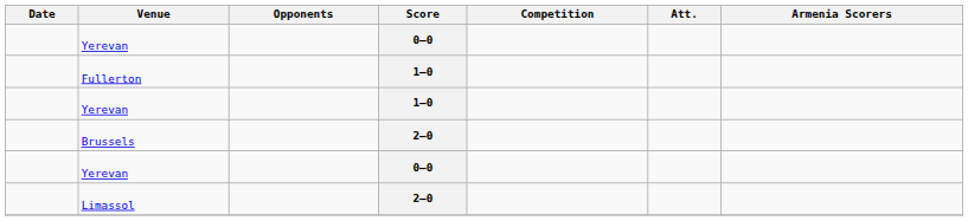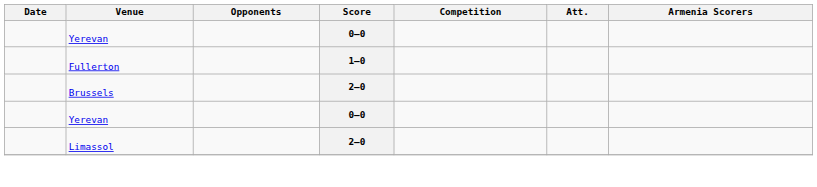 <table class="wikitable" width=80% style="font-size: 90%">
 <tr>
 <th scope=col>Date</th>
 <th scope=col>Venue</th>
 <th scope=col>Opponents</th>
 <th scope=col>Score</th>
 <th scope=col>Competition</th>
 <th scope=col>Att.</th>
 <th scope=col>Armenia Scorers</th>
 </tr>
 <tr>
 <td></td>
 <td align="left"><br><a href='#'>Yerevan</a></td>
 <td></td>
 <th scope=row style=text-align:center>0–0</th>
 <td></td>
 <td></td>
 <td></td>
 </tr>
 <tr>
 <td></td>
 <td align="left"><br><a href='#'>Fullerton</a></td>
-<td></td>
-<th scope=row style=text-align:center>1–0</th>
-<td></td>
-<td></td>
-<td></td>
-</tr>
-<tr>
-<td></td>
-<td><br><a href='#'>Yerevan</a></td>
 <td></td>
 <th scope=row style=text-align:center>1–0</th>
 <td></td>
 <td></td>
 <td></td>
 </tr>
 <tr>
 <td></td>
 <td><br><a href='#'>Brussels</a></td>
 <td></td>
 <th scope=row style=text-align:center>2–0</th>
 <td></td>
 <td></td>
 <td></td>
 </tr>
 <tr>
 <td></td>
 <td><br><a href='#'>Yerevan</a></td>
 <td></td>
 <th scope=row style=text-align:center>0–0</th>
 <td></td>
 <td></td>
 <td></td>
 </tr>
 <tr>
 <td></td>
 <td><br> <a href='#'>Limassol</a></td>
 <td></td>
 <th scope=row style=text-align:center>2–0</th>
 <td></td>
 <td></td>
 <td></td>
 </tr>
 <tr>
 </tr>
 </table>
